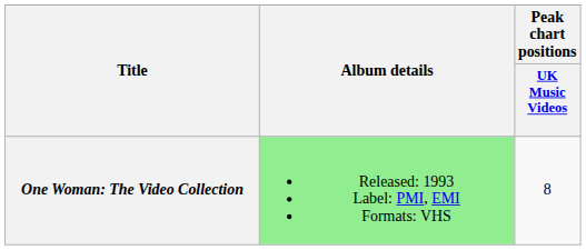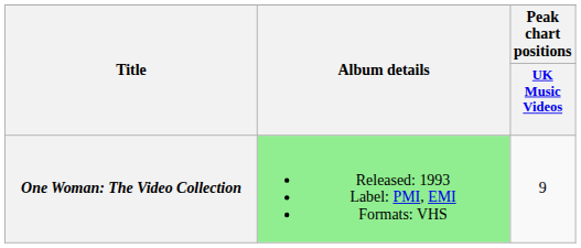 <table class="wikitable plainrowheaders" style="text-align:center">
 <tr>
 </tr>
 <tr>
 <th scope="col" rowspan="2" style="width:16em">Title</th>
 <th scope="col" rowspan="2" style="width:16em">Album details</th>
 <th colspan="1">Peak chart positions</th>
 </tr>
 <tr>
 <th style="width:3em;font-size:90%"><a href='#'>UK<br>Music<br>Videos</a><br><br></th>
 </tr>
 <tr>
 <th scope="row"><em>One Woman: The Video Collection</em></th>
 <td style="background: lightgreen;"><br><ul><li>Released: 1993</li><li>Label: <a href='#'>PMI</a>, <a href='#'>EMI</a></li><li>Formats: VHS</li></ul></td>
-<td>8</td>
+<td>9</td>
 </tr>
 </table>
